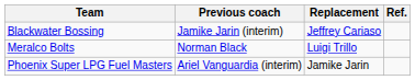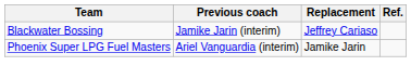 <table class="wikitable">
 <tr>
 <th>Team</th>
 <th>Previous coach</th>
 <th>Replacement</th>
 <th>Ref.</th>
 </tr>
 <tr>
 <td><a href='#'>Blackwater Bossing</a></td>
 <td><a href='#'>Jamike Jarin</a> (interim)</td>
 <td><a href='#'>Jeffrey Cariaso</a></td>
 <td></td>
 </tr>
 <tr>
-<td><a href='#'>Meralco Bolts</a></td>
-<td><a href='#'>Norman Black</a></td>
-<td><a href='#'>Luigi Trillo</a></td>
-<td></td>
-</tr>
-<tr>
 <td><a href='#'>Phoenix Super LPG Fuel Masters</a></td>
 <td><a href='#'>Ariel Vanguardia</a> (interim)</td>
 <td>Jamike Jarin</td>
 <td></td>
 </tr>
 </table>
